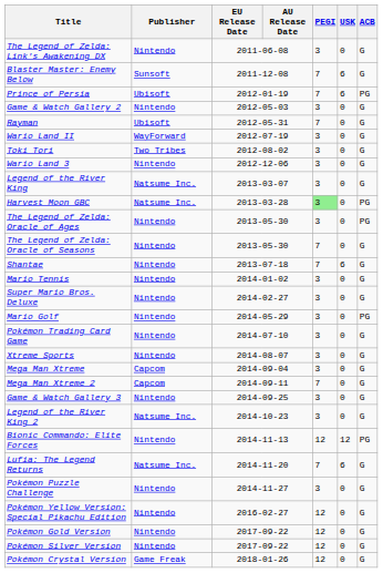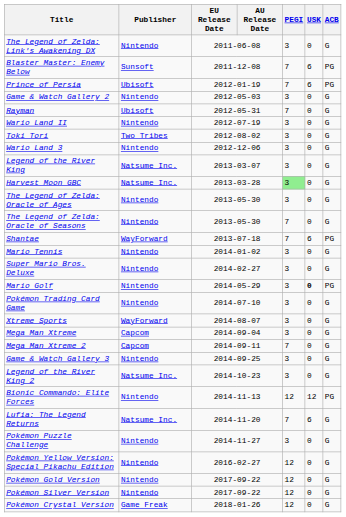 <table class="wikitable sortable" style="width:90%">
 <tr>
 <th width="45%">Title</th>
 <th width="25%">Publisher</th>
 <th width="15%">EU Release Date</th>
 <th width="15%">AU Release Date</th>
 <th width="5%"><a href='#'>PEGI</a></th>
 <th width="5%"><a href='#'>USK</a></th>
 <th width="5%"><a href='#'>ACB</a></th>
 </tr>
 <tr>
 <td><em><a href='#'>The Legend of Zelda: Link's Awakening DX</a></em></td>
 <td><a href='#'>Nintendo</a></td>
 <td colspan="2" style="text-align:center">2011-06-08</td>
 <td>3</td>
 <td>0</td>
 <td>G</td>
 </tr>
 <tr>
 <td><em><a href='#'>Blaster Master: Enemy Below</a></em></td>
 <td><a href='#'>Sunsoft</a></td>
 <td colspan="2" style="text-align:center">2011-12-08</td>
 <td>7</td>
 <td>6</td>
-<td>G</td>
+<td>PG</td>
 </tr>
 <tr>
 <td><em><a href='#'>Prince of Persia</a></em></td>
 <td><a href='#'>Ubisoft</a></td>
 <td colspan="2" style="text-align:center">2012-01-19</td>
 <td>7</td>
 <td>6</td>
 <td>PG</td>
 </tr>
 <tr>
 <td><em><a href='#'>Game & Watch Gallery 2</a></em></td>
 <td><a href='#'>Nintendo</a></td>
 <td colspan="2" style="text-align:center">2012-05-03</td>
 <td>3</td>
 <td>0</td>
 <td>G</td>
 </tr>
 <tr>
 <td><em><a href='#'>Rayman</a></em></td>
 <td><a href='#'>Ubisoft</a></td>
 <td colspan="2" style="text-align:center">2012-05-31</td>
 <td>7</td>
 <td>0</td>
 <td>G</td>
 </tr>
 <tr>
 <td data-sort-value="Wario Land 2"><em><a href='#'>Wario Land II</a></em></td>
-<td><a href='#'>WayForward</a></td>
+<td><a href='#'>Nintendo</a></td>
 <td colspan="2" style="text-align:center">2012-07-19</td>
 <td>3</td>
 <td>0</td>
 <td>G</td>
 </tr>
 <tr>
 <td><em><a href='#'>Toki Tori</a></em></td>
 <td><a href='#'>Two Tribes</a></td>
 <td colspan="2" style="text-align:center">2012-08-02</td>
 <td>3</td>
 <td>0</td>
 <td>G</td>
 </tr>
 <tr>
 <td><em><a href='#'>Wario Land 3</a></em></td>
 <td><a href='#'>Nintendo</a></td>
 <td colspan="2" style="text-align:center">2012-12-06</td>
 <td>3</td>
 <td>0</td>
 <td>G</td>
 </tr>
 <tr>
 <td><em><a href='#'>Legend of the River King</a></em></td>
 <td><a href='#'>Natsume Inc.</a></td>
 <td colspan="2" style="text-align:center">2013-03-07</td>
 <td>3</td>
 <td>0</td>
 <td>G</td>
 </tr>
 <tr>
 <td><em><a href='#'>Harvest Moon GBC</a></em></td>
 <td><a href='#'>Natsume Inc.</a></td>
 <td colspan="2" style="text-align:center">2013-03-28</td>
 <td style="background: lightgreen;">3</td>
 <td>0</td>
-<td>PG</td>
+<td>G</td>
 </tr>
 <tr>
 <td><em><a href='#'>The Legend of Zelda: Oracle of Ages</a></em></td>
 <td><a href='#'>Nintendo</a></td>
 <td colspan="2" style="text-align:center">2013-05-30</td>
 <td>3</td>
 <td>0</td>
-<td>PG</td>
+<td>G</td>
 </tr>
 <tr>
 <td><em><a href='#'>The Legend of Zelda: Oracle of Seasons</a></em></td>
 <td><a href='#'>Nintendo</a></td>
 <td colspan="2" style="text-align:center">2013-05-30</td>
 <td>7</td>
 <td>0</td>
 <td>G</td>
 </tr>
 <tr>
 <td><em><a href='#'>Shantae</a></em></td>
-<td><a href='#'>Nintendo</a></td>
+<td><a href='#'>WayForward</a></td>
 <td colspan="2" style="text-align:center">2013-07-18</td>
 <td>7</td>
 <td>6</td>
-<td>G</td>
+<td>PG</td>
 </tr>
 <tr>
 <td><em><a href='#'>Mario Tennis</a></em></td>
 <td><a href='#'>Nintendo</a></td>
 <td colspan="2" style="text-align:center">2014-01-02</td>
 <td>3</td>
 <td>0</td>
 <td>G</td>
 </tr>
 <tr>
 <td><em><a href='#'>Super Mario Bros. Deluxe</a></em></td>
 <td><a href='#'>Nintendo</a></td>
 <td colspan="2" style="text-align:center">2014-02-27</td>
 <td>3</td>
 <td>0</td>
 <td>G</td>
 </tr>
 <tr>
 <td><em><a href='#'>Mario Golf</a></em></td>
 <td><a href='#'>Nintendo</a></td>
 <td colspan="2" style="text-align:center">2014-05-29</td>
 <td>3</td>
-<td>0</td>
+<td><strong>0</strong></td>
 <td>PG</td>
 </tr>
 <tr>
 <td><em><a href='#'>Pokémon Trading Card Game</a></em></td>
 <td><a href='#'>Nintendo</a></td>
 <td colspan="2" style="text-align:center">2014-07-10</td>
 <td>3</td>
 <td>0</td>
 <td>G</td>
 </tr>
 <tr>
 <td><em><a href='#'>Xtreme Sports</a></em></td>
-<td><a href='#'>Nintendo</a></td>
+<td><a href='#'>WayForward</a></td>
 <td colspan="2" style="text-align:center">2014-08-07</td>
 <td>3</td>
 <td>0</td>
 <td>G</td>
 </tr>
 <tr>
 <td><em><a href='#'>Mega Man Xtreme</a></em></td>
 <td><a href='#'>Capcom</a></td>
 <td colspan="2" style="text-align:center">2014-09-04</td>
 <td>3</td>
 <td>0</td>
 <td>G</td>
 </tr>
 <tr>
 <td><em><a href='#'>Mega Man Xtreme 2</a></em></td>
 <td><a href='#'>Capcom</a></td>
 <td colspan="2" style="text-align:center">2014-09-11</td>
 <td>7</td>
 <td>0</td>
 <td>G</td>
 </tr>
 <tr>
 <td><em><a href='#'>Game & Watch Gallery 3</a></em></td>
 <td><a href='#'>Nintendo</a></td>
 <td colspan="2" style="text-align:center">2014-09-25</td>
 <td>3</td>
 <td>0</td>
 <td>G</td>
 </tr>
 <tr>
 <td><em><a href='#'>Legend of the River King 2</a></em></td>
 <td><a href='#'>Natsume Inc.</a></td>
 <td colspan="2" style="text-align:center">2014-10-23</td>
 <td>3</td>
 <td>0</td>
 <td>G</td>
 </tr>
 <tr>
 <td><em><a href='#'>Bionic Commando: Elite Forces</a></em></td>
 <td><a href='#'>Nintendo</a></td>
 <td colspan="2" style="text-align:center">2014-11-13</td>
 <td>12</td>
 <td>12</td>
 <td>PG</td>
 </tr>
 <tr>
 <td><em><a href='#'>Lufia: The Legend Returns</a></em></td>
 <td><a href='#'>Natsume Inc.</a></td>
 <td colspan="2" style="text-align:center">2014-11-20</td>
 <td>7</td>
 <td>6</td>
 <td>G</td>
 </tr>
 <tr>
 <td><em><a href='#'>Pokémon Puzzle Challenge</a></em></td>
 <td><a href='#'>Nintendo</a></td>
 <td colspan="2" style="text-align:center">2014-11-27</td>
 <td>3</td>
 <td>0</td>
 <td>G</td>
 </tr>
 <tr>
 <td><em><a href='#'>Pokémon Yellow Version: Special Pikachu Edition</a></em></td>
 <td><a href='#'>Nintendo</a></td>
 <td colspan="2" style="text-align:center">2016-02-27</td>
 <td>12</td>
 <td>0</td>
 <td>G</td>
 </tr>
 <tr>
 <td><em><a href='#'>Pokémon Gold Version</a></em></td>
 <td><a href='#'>Nintendo</a></td>
 <td colspan="2" style="text-align:center">2017-09-22</td>
 <td>12</td>
 <td>0</td>
 <td>G</td>
 </tr>
 <tr>
 <td><em><a href='#'>Pokémon Silver Version</a></em></td>
 <td><a href='#'>Nintendo</a></td>
 <td colspan="2" style="text-align:center">2017-09-22</td>
 <td>12</td>
 <td>0</td>
 <td>G</td>
 </tr>
 <tr>
 <td><em><a href='#'>Pokémon Crystal Version</a></em></td>
 <td><a href='#'>Game Freak</a></td>
 <td colspan="2" style="text-align:center">2018-01-26</td>
 <td>12</td>
 <td>0</td>
 <td>G</td>
 </tr>
 </table>
